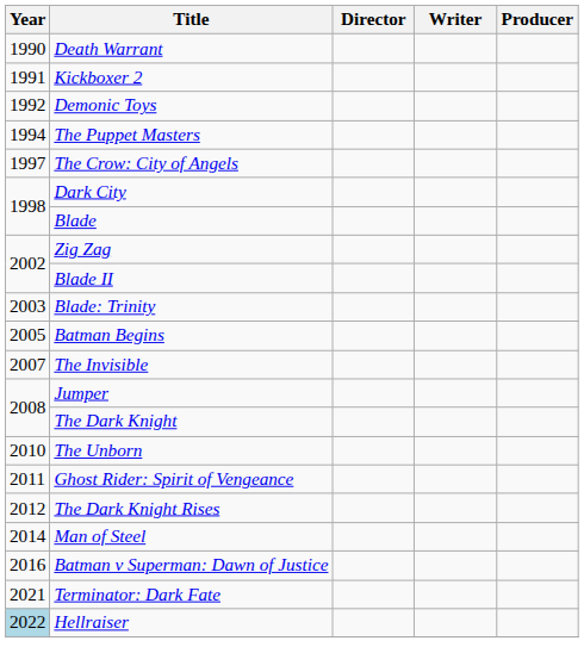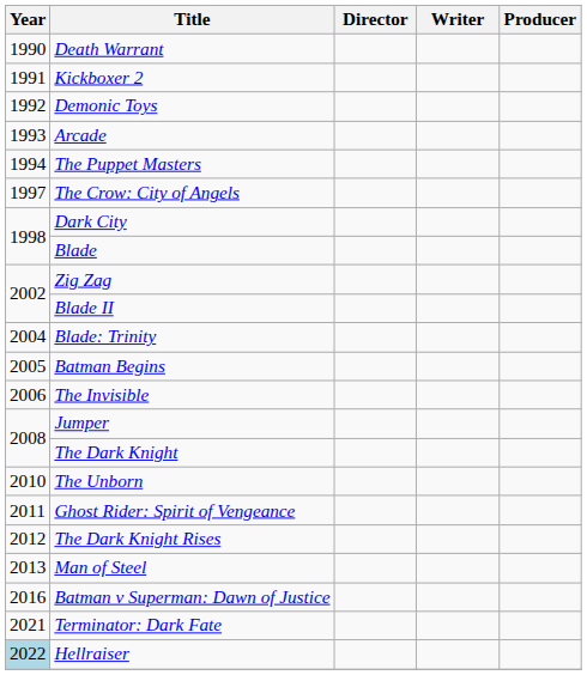 <table class="wikitable">
 <tr>
 <th>Year</th>
 <th>Title</th>
 <th width=65>Director</th>
 <th width=65>Writer</th>
 <th width=65>Producer</th>
 </tr>
 <tr>
 <td>1990</td>
 <td><em><a href='#'>Death Warrant</a></em></td>
 <td></td>
 <td></td>
 <td></td>
 </tr>
 <tr>
 <td>1991</td>
 <td><em><a href='#'>Kickboxer 2</a></em></td>
 <td></td>
 <td></td>
 <td></td>
 </tr>
 <tr>
 <td>1992</td>
 <td><em><a href='#'>Demonic Toys</a></em></td>
+<td></td>
+<td></td>
+<td></td>
+</tr>
+<tr>
+<td>1993</td>
+<td><em><a href='#'>Arcade</a></em></td>
 <td></td>
 <td></td>
 <td></td>
 </tr>
 <tr>
 <td>1994</td>
 <td><em><a href='#'>The Puppet Masters</a></em></td>
 <td></td>
 <td></td>
 <td></td>
 </tr>
 <tr>
 <td>1997</td>
 <td><em><a href='#'>The Crow: City of Angels</a></em></td>
 <td></td>
 <td></td>
 <td></td>
 </tr>
 <tr>
 <td rowspan="2">1998</td>
 <td><em><a href='#'>Dark City</a></em></td>
 <td></td>
 <td></td>
 <td></td>
 </tr>
 <tr>
 <td><em><a href='#'>Blade</a></em></td>
 <td></td>
 <td></td>
 <td></td>
 </tr>
 <tr>
 <td rowspan="2">2002</td>
 <td><em><a href='#'>Zig Zag</a></em></td>
 <td></td>
 <td></td>
 <td></td>
 </tr>
 <tr>
 <td><em><a href='#'>Blade II</a></em></td>
 <td></td>
 <td></td>
 <td></td>
 </tr>
 <tr>
-<td>2003</td>
+<td>2004</td>
 <td><em><a href='#'>Blade: Trinity</a></em></td>
 <td></td>
 <td></td>
 <td></td>
 </tr>
 <tr>
 <td>2005</td>
 <td><em><a href='#'>Batman Begins</a></em></td>
 <td></td>
 <td></td>
 <td></td>
 </tr>
 <tr>
-<td>2007</td>
+<td>2006</td>
 <td><em><a href='#'>The Invisible</a></em></td>
 <td></td>
 <td></td>
 <td></td>
 </tr>
 <tr>
 <td rowspan="2">2008</td>
 <td><em><a href='#'>Jumper</a></em></td>
 <td></td>
 <td></td>
 <td></td>
 </tr>
 <tr>
 <td><em><a href='#'>The Dark Knight</a></em></td>
 <td></td>
 <td></td>
 <td></td>
 </tr>
 <tr>
 <td>2010</td>
 <td><em><a href='#'>The Unborn</a></em></td>
 <td></td>
 <td></td>
 <td></td>
 </tr>
 <tr>
 <td>2011</td>
 <td><em><a href='#'>Ghost Rider: Spirit of Vengeance</a></em></td>
 <td></td>
 <td></td>
 <td></td>
 </tr>
 <tr>
 <td>2012</td>
 <td><em><a href='#'>The Dark Knight Rises</a></em></td>
 <td></td>
 <td></td>
 <td></td>
 </tr>
 <tr>
-<td>2014</td>
+<td>2013</td>
 <td><em><a href='#'>Man of Steel</a></em></td>
 <td></td>
 <td></td>
 <td></td>
 </tr>
 <tr>
 <td>2016</td>
 <td><em><a href='#'>Batman v Superman: Dawn of Justice</a></em></td>
 <td></td>
 <td></td>
 <td></td>
 </tr>
 <tr>
 <td>2021</td>
 <td><em><a href='#'>Terminator: Dark Fate</a></em></td>
 <td></td>
 <td></td>
 <td></td>
 </tr>
 <tr>
 <td style="background: lightblue;">2022</td>
 <td><em><a href='#'>Hellraiser</a></em></td>
 <td></td>
 <td></td>
 <td></td>
 </tr>
 <tr>
 </tr>
 </table>
